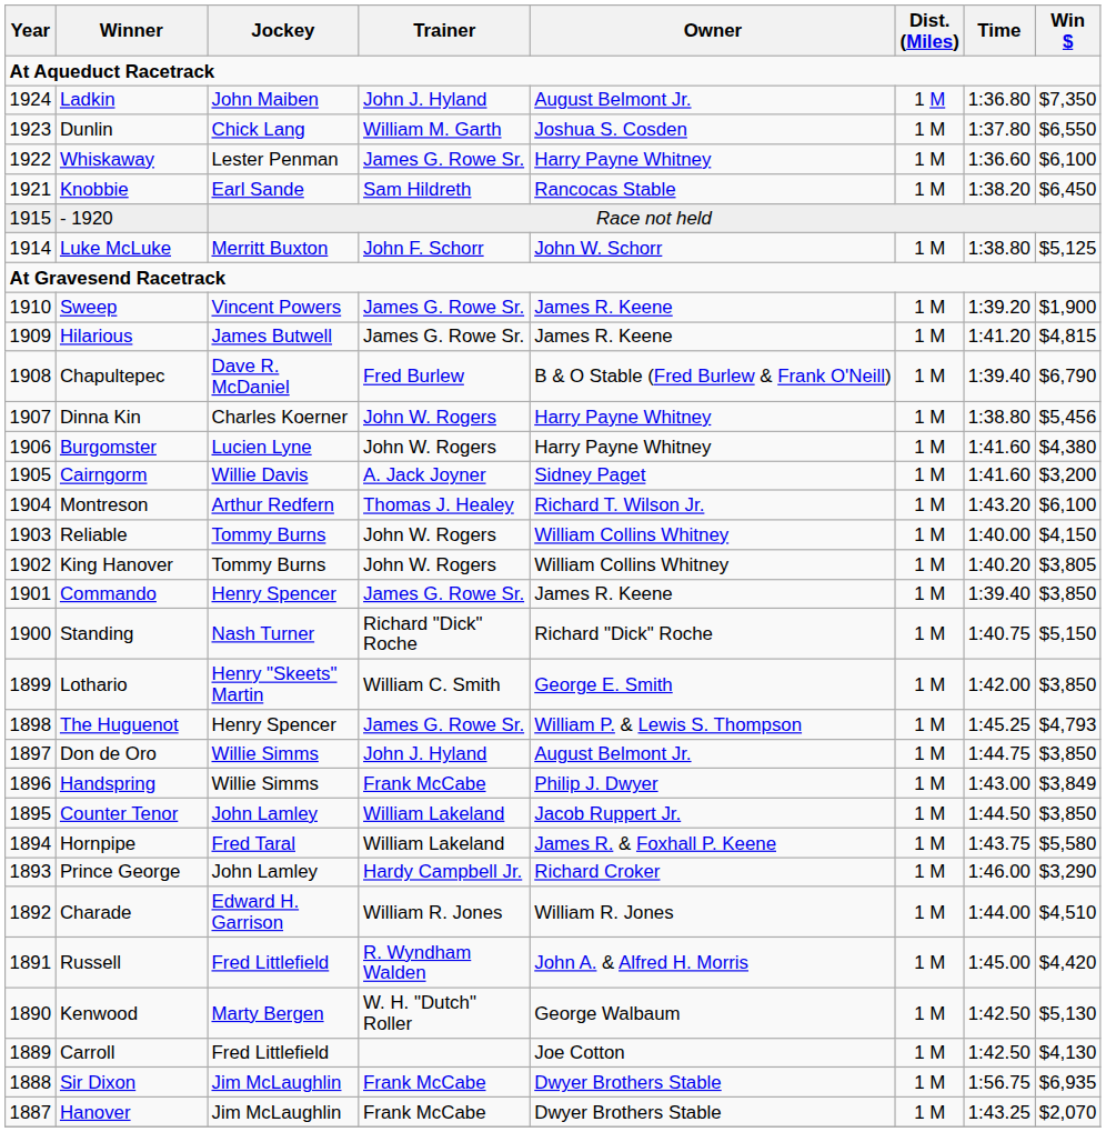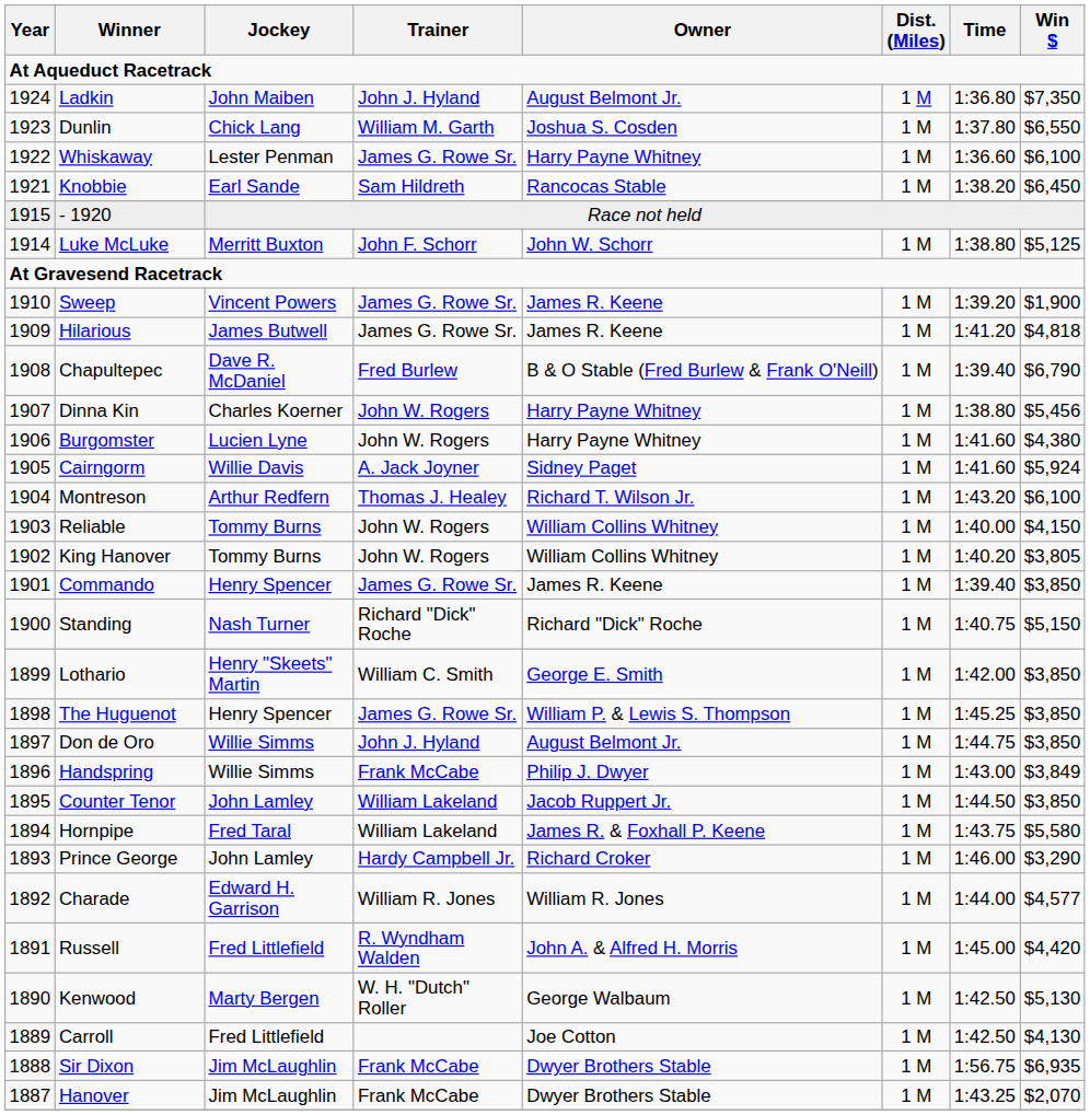 <table class="wikitable sortable" style="font-size:90%">
 <tr>
 <th style="width:30px">Year<br></th>
 <th style="width:110px">Winner<br></th>
 <th style="width:110px">Jockey<br></th>
 <th style="width:125px">Trainer<br></th>
 <th>Owner<br></th>
 <th style="width:25px">Dist.<br> <span>(<a href='#'>Miles</a>)</span></th>
 <th style="width:25px">Time<br></th>
 <th style="width:25px">Win<br><a href='#'>$</a></th>
 </tr>
 <tr>
 <td align="left" colspan=11><strong>At Aqueduct Racetrack</strong></td>
 </tr>
 <tr>
 <td align=center>1924</td>
 <td><a href='#'>Ladkin</a></td>
 <td><a href='#'>John Maiben</a></td>
 <td><a href='#'>John J. Hyland</a></td>
 <td><a href='#'>August Belmont Jr.</a></td>
 <td align=center>1 <a href='#'>M</a></td>
 <td>1:36.80</td>
 <td>$7,350</td>
 </tr>
 <tr>
 <td align=center>1923</td>
 <td>Dunlin</td>
 <td><a href='#'>Chick Lang</a></td>
 <td><a href='#'>William M. Garth</a></td>
 <td><a href='#'>Joshua S. Cosden</a></td>
 <td align=center>1 M</td>
 <td>1:37.80</td>
 <td>$6,550</td>
 </tr>
 <tr>
 <td align=center>1922</td>
 <td><a href='#'>Whiskaway</a></td>
 <td>Lester Penman</td>
 <td><a href='#'>James G. Rowe Sr.</a></td>
 <td><a href='#'>Harry Payne Whitney</a></td>
 <td align=center>1 M</td>
 <td>1:36.60</td>
 <td>$6,100</td>
 </tr>
 <tr>
 <td align=center>1921</td>
 <td><a href='#'>Knobbie</a></td>
 <td><a href='#'>Earl Sande</a></td>
 <td><a href='#'>Sam Hildreth</a></td>
 <td><a href='#'>Rancocas Stable</a></td>
 <td align=center>1 M</td>
 <td>1:38.20</td>
 <td>$6,450</td>
 </tr>
 <tr bgcolor="#eeeeee">
 <td align=center>1915</td>
 <td>- 1920</td>
 <td align=center  colspan=9><em>Race not held</em></td>
 </tr>
 <tr>
 <td align=center>1914</td>
 <td><a href='#'>Luke McLuke</a></td>
 <td><a href='#'>Merritt Buxton</a></td>
 <td><a href='#'>John F. Schorr</a></td>
 <td><a href='#'>John W. Schorr</a></td>
 <td align=center>1 M</td>
 <td>1:38.80</td>
 <td>$5,125</td>
 </tr>
 <tr>
 <td align="left" colspan=11><strong>At Gravesend Racetrack</strong></td>
 </tr>
 <tr>
 <td align=center>1910</td>
 <td><a href='#'>Sweep</a></td>
 <td><a href='#'>Vincent Powers</a></td>
 <td><a href='#'>James G. Rowe Sr.</a></td>
 <td><a href='#'>James R. Keene</a></td>
 <td align=center>1 M</td>
 <td>1:39.20</td>
 <td>$1,900</td>
 </tr>
 <tr>
 <td align=center>1909</td>
 <td><a href='#'>Hilarious</a></td>
 <td><a href='#'>James Butwell</a></td>
 <td>James G. Rowe Sr.</td>
 <td>James R. Keene</td>
 <td align=center>1 M</td>
 <td>1:41.20</td>
-<td>$4,815</td>
+<td>$4,818</td>
 </tr>
 <tr>
 <td align=center>1908</td>
 <td>Chapultepec</td>
 <td><a href='#'>Dave R. McDaniel</a></td>
 <td><a href='#'>Fred Burlew</a></td>
 <td>B & O Stable (<a href='#'>Fred Burlew</a> & <a href='#'>Frank O'Neill</a>)</td>
 <td align=center>1 M</td>
 <td>1:39.40</td>
 <td>$6,790</td>
 </tr>
 <tr>
 <td align=center>1907</td>
 <td>Dinna Kin</td>
 <td>Charles Koerner</td>
 <td><a href='#'>John W. Rogers</a></td>
 <td><a href='#'>Harry Payne Whitney</a></td>
 <td align=center>1 M</td>
 <td>1:38.80</td>
 <td>$5,456</td>
 </tr>
 <tr>
 <td align=center>1906</td>
 <td><a href='#'>Burgomster</a></td>
 <td><a href='#'>Lucien Lyne</a></td>
 <td>John W. Rogers</td>
 <td>Harry Payne Whitney</td>
 <td align=center>1 M</td>
 <td>1:41.60</td>
 <td>$4,380</td>
 </tr>
 <tr>
 <td align=center>1905</td>
 <td><a href='#'>Cairngorm</a></td>
 <td><a href='#'>Willie Davis</a></td>
 <td><a href='#'>A. Jack Joyner</a></td>
 <td><a href='#'>Sidney Paget</a></td>
 <td align=center>1 M</td>
 <td>1:41.60</td>
-<td>$3,200</td>
+<td>$5,924</td>
 </tr>
 <tr>
 <td align=center>1904</td>
 <td>Montreson</td>
 <td><a href='#'>Arthur Redfern</a></td>
 <td><a href='#'>Thomas J. Healey</a></td>
 <td><a href='#'>Richard T. Wilson Jr.</a></td>
 <td align=center>1 M</td>
 <td>1:43.20</td>
 <td>$6,100</td>
 </tr>
 <tr>
 <td align=center>1903</td>
 <td>Reliable</td>
 <td><a href='#'>Tommy Burns</a></td>
 <td>John W. Rogers</td>
 <td><a href='#'>William Collins Whitney</a></td>
 <td align=center>1 M</td>
 <td>1:40.00</td>
 <td>$4,150</td>
 </tr>
 <tr>
 <td align=center>1902</td>
 <td>King Hanover</td>
 <td>Tommy Burns</td>
 <td>John W. Rogers</td>
 <td>William Collins Whitney</td>
 <td align=center>1 M</td>
 <td>1:40.20</td>
 <td>$3,805</td>
 </tr>
 <tr>
 <td align=center>1901</td>
 <td><a href='#'>Commando</a></td>
 <td><a href='#'>Henry Spencer</a></td>
 <td><a href='#'>James G. Rowe Sr.</a></td>
 <td>James R. Keene</td>
 <td align=center>1 M</td>
 <td>1:39.40</td>
 <td>$3,850</td>
 </tr>
 <tr>
 <td align=center>1900</td>
 <td>Standing</td>
 <td><a href='#'>Nash Turner</a></td>
 <td>Richard "Dick" Roche</td>
 <td>Richard "Dick" Roche</td>
 <td align=center>1 M</td>
 <td>1:40.75</td>
 <td>$5,150</td>
 </tr>
 <tr>
 <td align=center>1899</td>
 <td>Lothario</td>
 <td><a href='#'>Henry "Skeets" Martin</a></td>
 <td>William C. Smith</td>
 <td><a href='#'>George E. Smith</a></td>
 <td align=center>1 M</td>
 <td>1:42.00</td>
 <td>$3,850</td>
 </tr>
 <tr>
 <td align=center>1898</td>
 <td><a href='#'>The Huguenot</a></td>
 <td>Henry Spencer</td>
 <td><a href='#'>James G. Rowe Sr.</a></td>
 <td><a href='#'>William P.</a> & <a href='#'>Lewis S. Thompson</a></td>
 <td align=center>1 M</td>
 <td>1:45.25</td>
-<td>$4,793</td>
+<td>$3,850</td>
 </tr>
 <tr>
 <td align=center>1897</td>
 <td>Don de Oro</td>
 <td><a href='#'>Willie Simms</a></td>
 <td><a href='#'>John J. Hyland</a></td>
 <td><a href='#'>August Belmont Jr.</a></td>
 <td align=center>1 M</td>
 <td>1:44.75</td>
 <td>$3,850</td>
 </tr>
 <tr>
 <td align=center>1896</td>
 <td><a href='#'>Handspring</a></td>
 <td>Willie Simms</td>
 <td><a href='#'>Frank McCabe</a></td>
 <td><a href='#'>Philip J. Dwyer</a></td>
 <td align=center>1 M</td>
 <td>1:43.00</td>
 <td>$3,849</td>
 </tr>
 <tr>
 <td align=center>1895</td>
 <td><a href='#'>Counter Tenor</a></td>
 <td><a href='#'>John Lamley</a></td>
 <td><a href='#'>William Lakeland</a></td>
 <td><a href='#'>Jacob Ruppert Jr.</a></td>
 <td align=center>1 M</td>
 <td>1:44.50</td>
 <td>$3,850</td>
 </tr>
 <tr>
 <td align=center>1894</td>
 <td>Hornpipe</td>
 <td><a href='#'>Fred Taral</a></td>
 <td>William Lakeland</td>
 <td><a href='#'>James R.</a> & <a href='#'>Foxhall P. Keene</a></td>
 <td align=center>1 M</td>
 <td>1:43.75</td>
 <td>$5,580</td>
 </tr>
 <tr>
 <td align=center>1893</td>
 <td>Prince George</td>
 <td>John Lamley</td>
 <td><a href='#'>Hardy Campbell Jr.</a></td>
 <td><a href='#'>Richard Croker</a></td>
 <td align=center>1 M</td>
 <td>1:46.00</td>
 <td>$3,290</td>
 </tr>
 <tr>
 <td align=center>1892</td>
 <td>Charade</td>
 <td><a href='#'>Edward H. Garrison</a></td>
 <td>William R. Jones</td>
 <td>William R. Jones</td>
 <td align=center>1 M</td>
 <td>1:44.00</td>
-<td>$4,510</td>
+<td>$4,577</td>
 </tr>
 <tr>
 <td align=center>1891</td>
 <td>Russell</td>
 <td><a href='#'>Fred Littlefield</a></td>
 <td><a href='#'>R. Wyndham Walden</a></td>
 <td><a href='#'>John A.</a> & <a href='#'>Alfred H. Morris</a></td>
 <td align=center>1 M</td>
 <td>1:45.00</td>
 <td>$4,420</td>
 </tr>
 <tr>
 <td align=center>1890</td>
 <td>Kenwood</td>
 <td><a href='#'>Marty Bergen</a></td>
 <td>W. H. "Dutch" Roller</td>
 <td>George Walbaum</td>
 <td align=center>1 M</td>
 <td>1:42.50</td>
 <td>$5,130</td>
 </tr>
 <tr>
 <td align=center>1889</td>
 <td>Carroll</td>
 <td>Fred Littlefield</td>
 <td></td>
 <td>Joe Cotton</td>
 <td align=center>1 M</td>
 <td>1:42.50</td>
 <td>$4,130</td>
 </tr>
 <tr>
 <td align=center>1888</td>
 <td><a href='#'>Sir Dixon</a></td>
 <td><a href='#'>Jim McLaughlin</a></td>
 <td><a href='#'>Frank McCabe</a></td>
 <td><a href='#'>Dwyer Brothers Stable</a></td>
 <td align=center>1 M</td>
 <td>1:56.75</td>
 <td>$6,935</td>
 </tr>
 <tr>
 <td align=center>1887</td>
 <td><a href='#'>Hanover</a></td>
 <td>Jim McLaughlin</td>
 <td>Frank McCabe</td>
 <td>Dwyer Brothers Stable</td>
 <td align=center>1 M</td>
 <td>1:43.25</td>
 <td>$2,070</td>
 </tr>
 <tr>
 </tr>
 </table>
